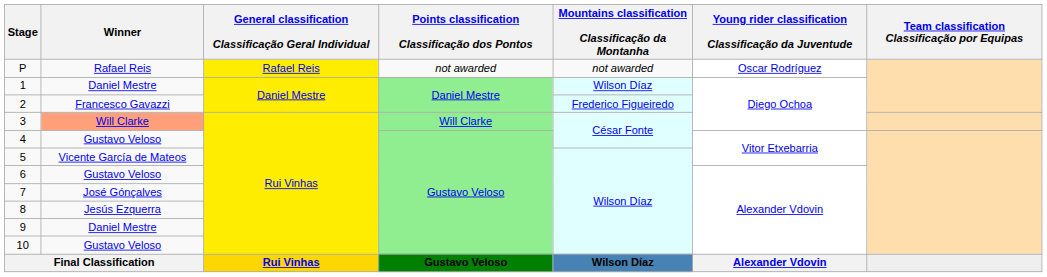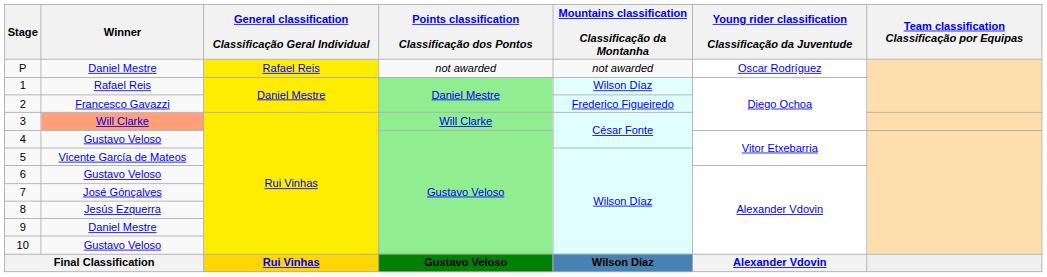 <table class="wikitable" style="text-align: center; font-size:smaller;">
 <tr>
 <th style="width:1%;">Stage</th>
 <th style="width:14%;">Winner</th>
 <th style="width:12%;"><a href='#'>General classification</a><br><br><em>Classificação Geral Individual</em></th>
 <th style="width:12%;"><a href='#'>Points classification</a><br><br><em>Classificação dos Pontos</em></th>
 <th style="width:12%;"><a href='#'>Mountains classification</a><br><br><em>Classificação da Montanha</em></th>
 <th style="width:12%;"><a href='#'>Young rider classification</a><br><br><em>Classificação da Juventude</em></th>
 <th style="width:12%;"><a href='#'>Team classification</a><br><em>Classificação por Equipas</em></th>
 </tr>
 <tr>
 <td>P</td>
-<td><a href='#'>Rafael Reis</a></td>
+<td><a href='#'>Daniel Mestre</a></td>
 <td style="background:#FFED00"><a href='#'>Rafael Reis</a></td>
 <td><em>not awarded</em></td>
 <td><em>not awarded</em></td>
 <td style="background:White"><a href='#'>Oscar Rodríguez</a></td>
 <td style="background:navajowhite" rowspan = "3"></td>
 </tr>
 <tr>
 <td>1</td>
-<td><a href='#'>Daniel Mestre</a></td>
+<td><a href='#'>Rafael Reis</a></td>
 <td style="background:#FFED00" rowspan="2"><a href='#'>Daniel Mestre</a></td>
 <td style="background:lightgreen" rowspan="2"><a href='#'>Daniel Mestre</a></td>
 <td style="background:LightCyan"><a href='#'>Wilson Díaz</a></td>
 <td style="background:White" rowspan="3"><a href='#'>Diego Ochoa</a></td>
 </tr>
 <tr>
 <td>2</td>
 <td><a href='#'>Francesco Gavazzi</a></td>
 <td style="background:LightCyan"><a href='#'>Frederico Figueiredo</a></td>
 </tr>
 <tr>
 <td>3</td>
 <td style="background: lightsalmon;"><a href='#'>Will Clarke</a></td>
 <td style="background:#FFED00" rowspan="8"><a href='#'>Rui Vinhas</a></td>
 <td style="background:lightgreen"><a href='#'>Will Clarke</a></td>
 <td style="background:lightcyan" rowspan="2"><a href='#'>César Fonte</a></td>
 <td style="background:navajowhite"></td>
 </tr>
 <tr>
 <td>4</td>
 <td><a href='#'>Gustavo Veloso</a></td>
 <td style="background:lightgreen" rowspan="7"><a href='#'>Gustavo Veloso</a></td>
 <td style="background:white" rowspan="2"><a href='#'>Vitor Etxebarria</a></td>
 <td style="background:navajowhite" rowspan="7"></td>
 </tr>
 <tr>
 <td>5</td>
 <td><a href='#'>Vicente García de Mateos</a></td>
 <td style="background:lightcyan" rowspan="6"><a href='#'>Wilson Díaz</a></td>
 </tr>
 <tr>
 <td>6</td>
 <td><a href='#'>Gustavo Veloso</a></td>
 <td style="background:white" rowspan="5"><a href='#'>Alexander Vdovin</a></td>
 </tr>
 <tr>
 <td>7</td>
 <td><a href='#'>José Gónçalves</a></td>
 </tr>
 <tr>
 <td>8</td>
 <td><a href='#'>Jesús Ezquerra</a></td>
 </tr>
 <tr>
 <td>9</td>
 <td><a href='#'>Daniel Mestre</a></td>
 </tr>
 <tr>
 <td>10</td>
 <td><a href='#'>Gustavo Veloso</a></td>
 </tr>
 <tr>
 <th colspan=2><strong>Final Classification</strong></th>
 <th style="background:gold; width:15%;"><a href='#'>Rui Vinhas</a></th>
 <th style="background:green; width:15%;">Gustavo Veloso</th>
 <th style="background:steelblue;">Wilson Díaz</th>
 <th style="background:offwhite; width:15%;"><a href='#'>Alexander Vdovin</a></th>
 <th style="background:#efefef; width:15%;"></th>
 </tr>
 </table>
